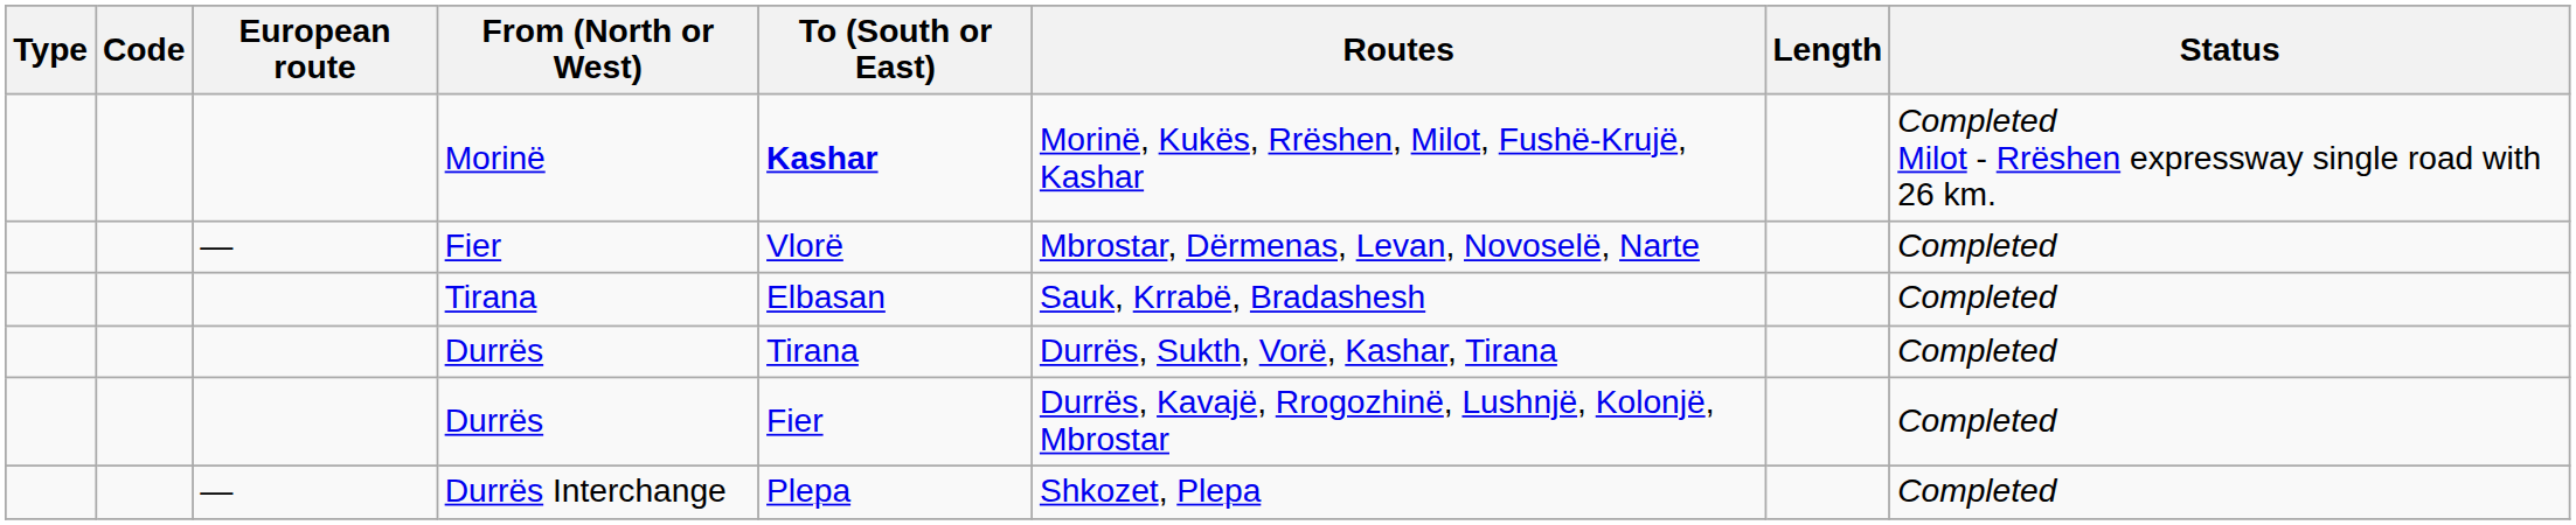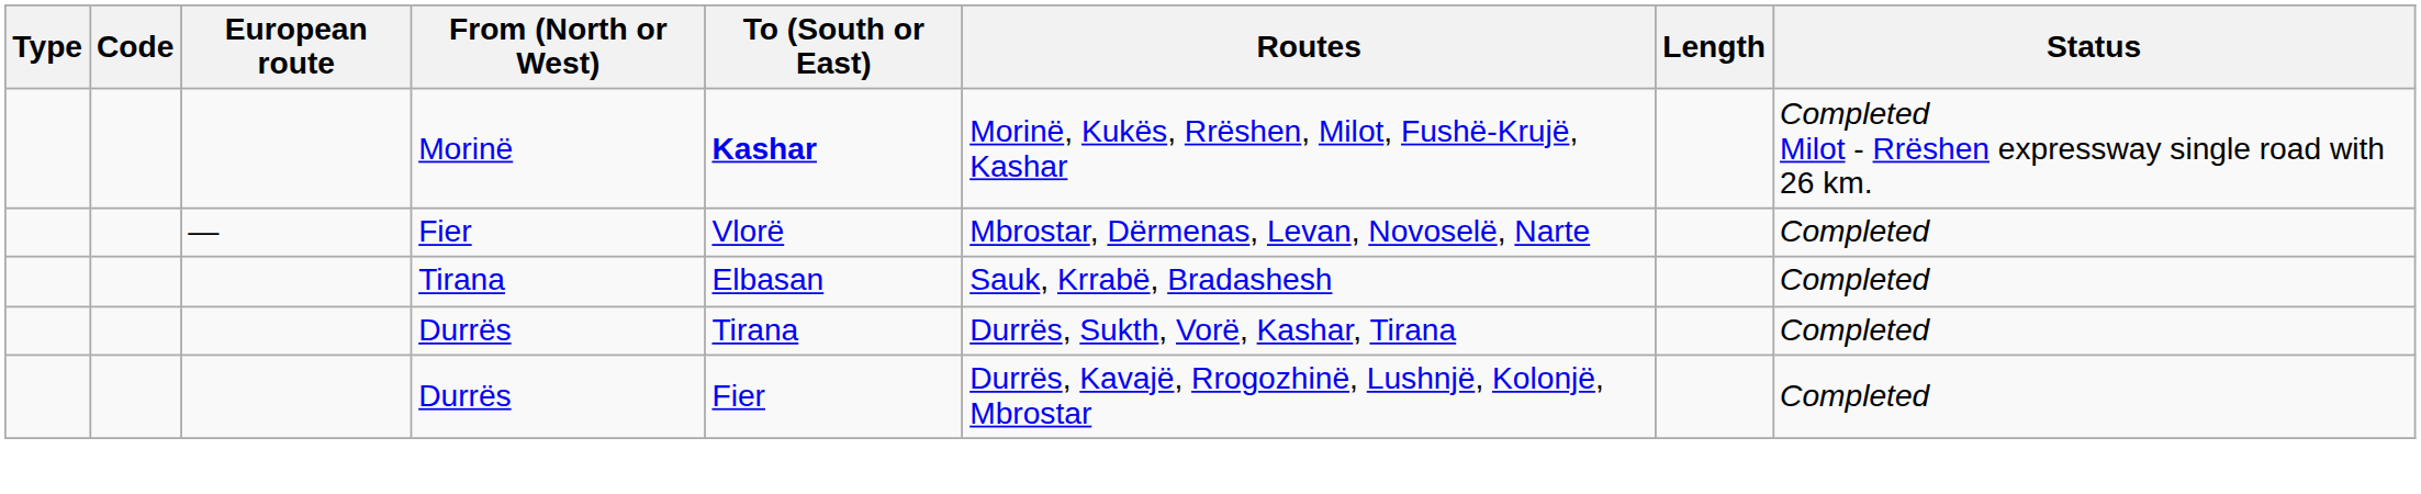 <table class="wikitable sortable">
 <tr>
 <th>Type</th>
 <th>Code</th>
 <th>European route</th>
 <th>From (North or West)</th>
 <th>To (South or East)</th>
 <th>Routes</th>
 <th>Length</th>
 <th>Status</th>
 </tr>
 <tr>
 <td></td>
 <td></td>
 <td></td>
 <td><a href='#'>Morinë</a> </td>
 <td><strong><a href='#'>Kashar</a> </strong></td>
 <td><a href='#'>Morinë</a>, <a href='#'>Kukës</a>, <a href='#'>Rrëshen</a>, <a href='#'>Milot</a>, <a href='#'>Fushë-Krujë</a>, <a href='#'>Kashar</a></td>
 <td></td>
 <td><em>Completed</em><br><a href='#'>Milot</a> - <a href='#'>Rrëshen</a> expressway single road with 26 km.</td>
 </tr>
 <tr>
 <td></td>
 <td></td>
 <td>—</td>
 <td><a href='#'>Fier</a></td>
 <td><a href='#'>Vlorë</a> <br></td>
 <td><a href='#'>Mbrostar</a>, <a href='#'>Dërmenas</a>, <a href='#'>Levan</a>, <a href='#'>Novoselë</a>, <a href='#'>Narte</a></td>
 <td></td>
 <td><em>Completed</em></td>
 </tr>
 <tr>
 <td></td>
 <td></td>
 <td></td>
 <td><a href='#'>Tirana</a></td>
 <td><a href='#'>Elbasan</a> </td>
 <td><a href='#'>Sauk</a>, <a href='#'>Krrabë</a>, <a href='#'>Bradashesh</a></td>
 <td></td>
 <td><em>Completed</em></td>
 </tr>
 <tr>
 <td></td>
 <td></td>
 <td></td>
 <td><a href='#'>Durrës</a> <br></td>
 <td><a href='#'>Tirana</a></td>
 <td><a href='#'>Durrës</a>, <a href='#'>Sukth</a>, <a href='#'>Vorë</a>, <a href='#'>Kashar</a>, <a href='#'>Tirana</a></td>
 <td></td>
 <td><em>Completed</em></td>
 </tr>
 <tr>
 <td></td>
 <td></td>
 <td></td>
 <td><a href='#'>Durrës</a> <br></td>
 <td><a href='#'>Fier</a> </td>
 <td><a href='#'>Durrës</a>, <a href='#'>Kavajë</a>, <a href='#'>Rrogozhinë</a>, <a href='#'>Lushnjë</a>, <a href='#'>Kolonjë</a>, <a href='#'>Mbrostar</a></td>
 <td></td>
 <td><em>Completed</em></td>
 </tr>
-<tr>
-<td></td>
-<td></td>
-<td>—</td>
-<td><a href='#'>Durrës</a> Interchange </td>
-<td><a href='#'>Plepa</a> </td>
-<td><a href='#'>Shkozet</a>, <a href='#'>Plepa</a></td>
-<td></td>
-<td><em>Completed</em></td>
-</tr>
 </table>
